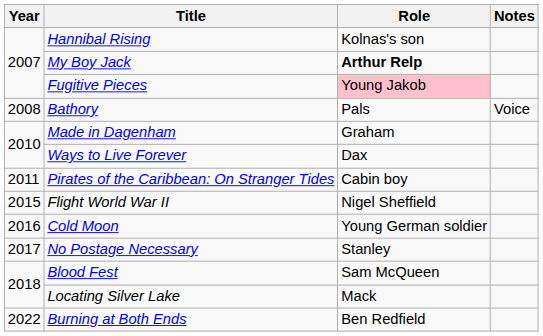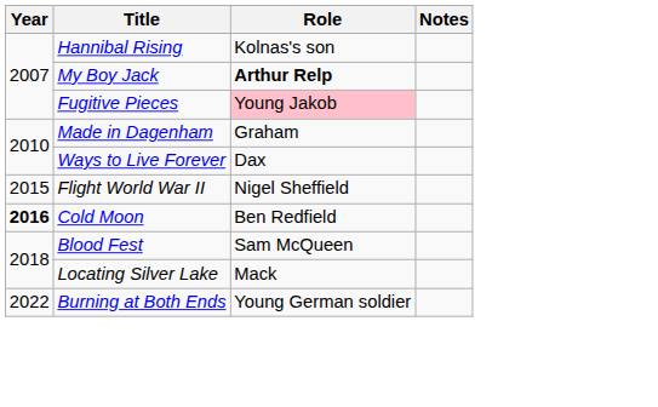 <table class="wikitable sortable">
 <tr>
 <th>Year</th>
 <th>Title</th>
 <th>Role</th>
 <th class="unsortable">Notes</th>
 </tr>
 <tr>
 <td rowspan=3>2007</td>
 <td><em><a href='#'>Hannibal Rising</a></em></td>
 <td>Kolnas's son</td>
 <td></td>
 </tr>
 <tr>
 <td><em><a href='#'>My Boy Jack</a></em></td>
 <td><strong>Arthur Relp</strong></td>
 <td></td>
 </tr>
 <tr>
 <td><em><a href='#'>Fugitive Pieces</a></em></td>
 <td style="background: pink;">Young Jakob</td>
 <td></td>
 </tr>
 <tr>
-<td>2008</td>
-<td><em><a href='#'>Bathory</a></em></td>
-<td>Pals</td>
-<td>Voice</td>
-</tr>
-<tr>
 <td rowspan=2>2010</td>
 <td><em><a href='#'>Made in Dagenham</a></em></td>
 <td>Graham</td>
 <td></td>
 </tr>
 <tr>
 <td><em><a href='#'>Ways to Live Forever</a></em></td>
 <td>Dax</td>
 <td></td>
 </tr>
 <tr>
-<td>2011</td>
-<td><em><a href='#'>Pirates of the Caribbean: On Stranger Tides</a></em></td>
-<td>Cabin boy</td>
-<td></td>
-</tr>
-<tr>
 <td>2015</td>
 <td><em>Flight World War II</em></td>
 <td>Nigel Sheffield</td>
 <td></td>
 </tr>
 <tr>
-<td>2016</td>
+<td><strong>2016</strong></td>
 <td><em><a href='#'>Cold Moon</a></em></td>
-<td>Young German soldier</td>
-<td></td>
-</tr>
-<tr>
-<td>2017</td>
-<td><em><a href='#'>No Postage Necessary</a></em></td>
-<td>Stanley</td>
+<td>Ben Redfield</td>
 <td></td>
 </tr>
 <tr>
 <td rowspan=2>2018</td>
 <td><em><a href='#'>Blood Fest</a></em></td>
 <td>Sam McQueen</td>
 <td></td>
 </tr>
 <tr>
 <td><em>Locating Silver Lake</em></td>
 <td>Mack</td>
 <td></td>
 </tr>
 <tr>
 <td>2022</td>
 <td><em><a href='#'>Burning at Both Ends</a></em></td>
-<td>Ben Redfield</td>
+<td>Young German soldier</td>
 <td></td>
 </tr>
 </table>
